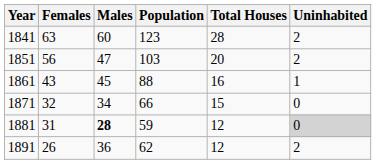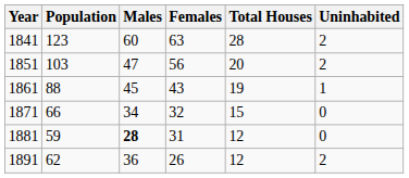 <table class="wikitable">
 <tr>
 <th>Year</th>
+<th>Population</th>
+<th>Males</th>
 <th>Females</th>
-<th>Males</th>
-<th>Population</th>
 <th>Total Houses</th>
 <th>Uninhabited</th>
 </tr>
 <tr>
 <td>1841</td>
+<td>123</td>
+<td>60</td>
 <td>63</td>
-<td>60</td>
-<td>123</td>
 <td>28</td>
 <td>2</td>
 </tr>
 <tr>
 <td>1851</td>
+<td>103</td>
+<td>47</td>
 <td>56</td>
-<td>47</td>
-<td>103</td>
 <td>20</td>
 <td>2</td>
 </tr>
 <tr>
 <td>1861</td>
+<td>88</td>
+<td>45</td>
 <td>43</td>
-<td>45</td>
-<td>88</td>
-<td>16</td>
+<td>19</td>
 <td>1</td>
 </tr>
 <tr>
 <td>1871</td>
+<td>66</td>
+<td>34</td>
 <td>32</td>
-<td>34</td>
-<td>66</td>
 <td>15</td>
 <td>0</td>
 </tr>
 <tr>
 <td>1881</td>
+<td>59</td>
+<td><strong>28</strong></td>
 <td>31</td>
-<td><strong>28</strong></td>
-<td>59</td>
 <td>12</td>
-<td style="background: lightgrey;">0</td>
+<td>0</td>
 </tr>
 <tr>
 <td>1891</td>
+<td>62</td>
+<td>36</td>
 <td>26</td>
-<td>36</td>
-<td>62</td>
 <td>12</td>
 <td>2</td>
 </tr>
 </table>
